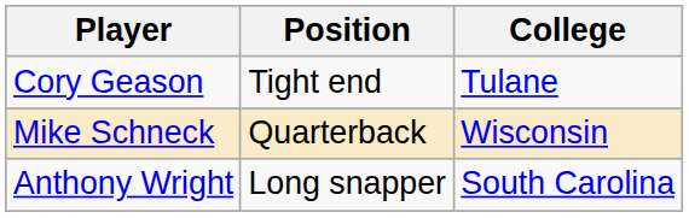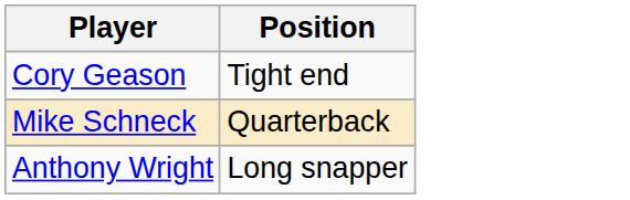 <table class="wikitable">
 <tr>
 <th>Player</th>
 <th>Position</th>
-<th>College</th>
 </tr>
 <tr>
 <td><a href='#'>Cory Geason</a></td>
 <td>Tight end</td>
-<td><a href='#'>Tulane</a></td>
 </tr>
 <tr style="background:#faecc8;">
 <td><a href='#'>Mike Schneck</a></td>
 <td>Quarterback</td>
-<td><a href='#'>Wisconsin</a></td>
 </tr>
 <tr>
 <td><a href='#'>Anthony Wright</a></td>
 <td>Long snapper</td>
-<td><a href='#'>South Carolina</a></td>
 </tr>
 </table>
